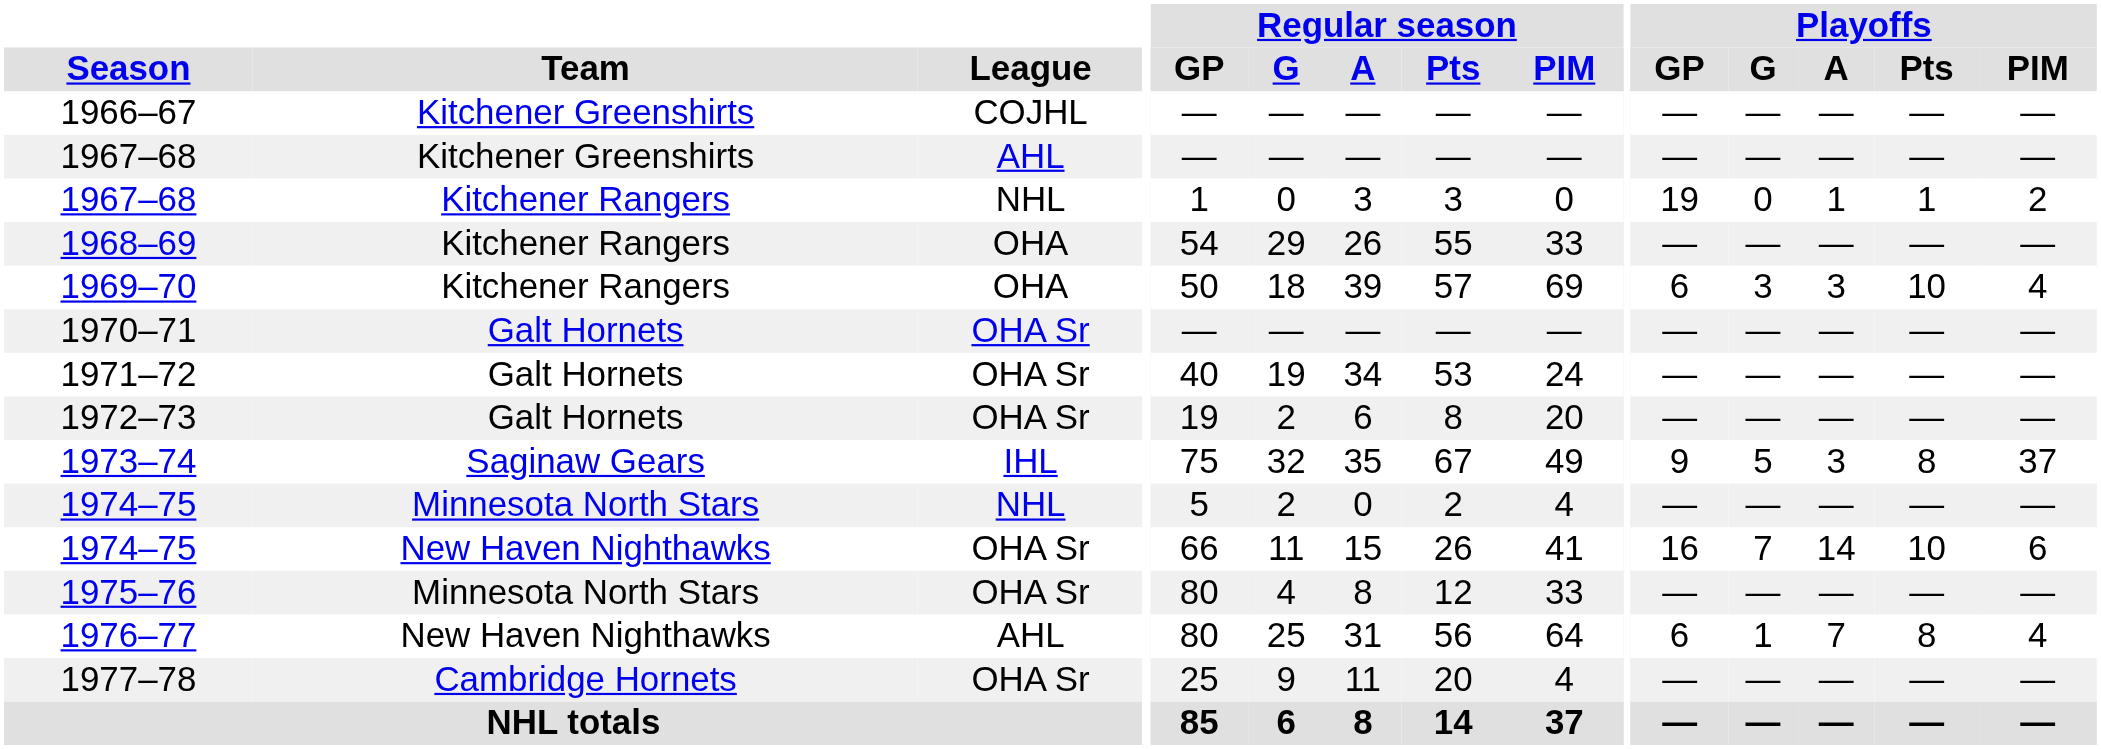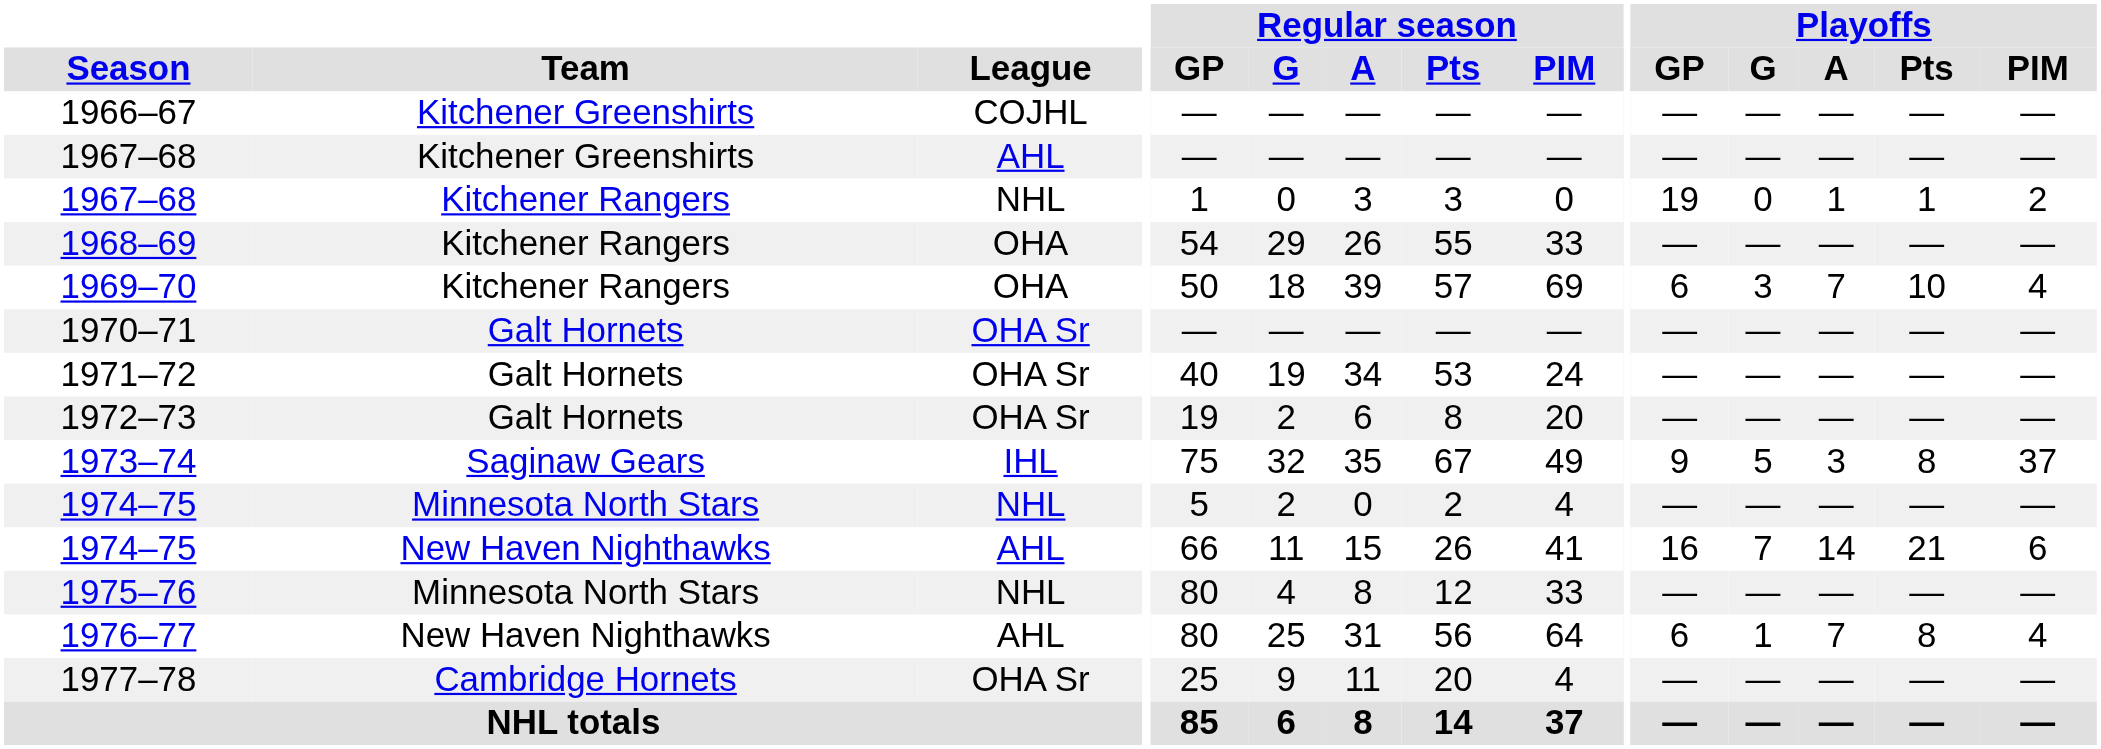 <table border="0" cellpadding="1" cellspacing="0" style="text-align:center; width:60em">
 <tr bgcolor="#e0e0e0">
 <th colspan="3" bgcolor="#ffffff"></th>
 <th rowspan="100" bgcolor="#ffffff"></th>
 <th colspan="5"><a href='#'>Regular season</a></th>
 <th rowspan="100" bgcolor="#ffffff"></th>
 <th colspan="5"><a href='#'>Playoffs</a></th>
 </tr>
 <tr bgcolor="#e0e0e0">
 <th><a href='#'>Season</a></th>
 <th>Team</th>
 <th>League</th>
 <th>GP</th>
 <th><a href='#'>G</a></th>
 <th><a href='#'>A</a></th>
 <th><a href='#'>Pts</a></th>
 <th><a href='#'>PIM</a></th>
 <th>GP</th>
 <th>G</th>
 <th>A</th>
 <th>Pts</th>
 <th>PIM</th>
 </tr>
 <tr>
 <td>1966–67</td>
 <td><a href='#'>Kitchener Greenshirts</a></td>
 <td>COJHL</td>
 <td>—</td>
 <td>—</td>
 <td>—</td>
 <td>—</td>
 <td>—</td>
 <td>—</td>
 <td>—</td>
 <td>—</td>
 <td>—</td>
 <td>—</td>
 </tr>
 <tr bgcolor="#f0f0f0">
 <td>1967–68</td>
 <td>Kitchener Greenshirts</td>
 <td><a href='#'>AHL</a></td>
 <td>—</td>
 <td>—</td>
 <td>—</td>
 <td>—</td>
 <td>—</td>
 <td>—</td>
 <td>—</td>
 <td>—</td>
 <td>—</td>
 <td>—</td>
 </tr>
 <tr>
 <td><a href='#'>1967–68</a></td>
 <td><a href='#'>Kitchener Rangers</a></td>
 <td>NHL</td>
 <td>1</td>
 <td>0</td>
 <td>3</td>
 <td>3</td>
 <td>0</td>
 <td>19</td>
 <td>0</td>
 <td>1</td>
 <td>1</td>
 <td>2</td>
 </tr>
 <tr bgcolor="#f0f0f0">
 <td><a href='#'>1968–69</a></td>
 <td>Kitchener Rangers</td>
 <td>OHA</td>
 <td>54</td>
 <td>29</td>
 <td>26</td>
 <td>55</td>
 <td>33</td>
 <td>—</td>
 <td>—</td>
 <td>—</td>
 <td>—</td>
 <td>—</td>
 </tr>
 <tr>
 <td><a href='#'>1969–70</a></td>
 <td>Kitchener Rangers</td>
 <td>OHA</td>
 <td>50</td>
 <td>18</td>
 <td>39</td>
 <td>57</td>
 <td>69</td>
 <td>6</td>
 <td>3</td>
-<td>3</td>
+<td>7</td>
 <td>10</td>
 <td>4</td>
 </tr>
 <tr bgcolor="#f0f0f0">
 <td>1970–71</td>
 <td><a href='#'>Galt Hornets</a></td>
 <td><a href='#'>OHA Sr</a></td>
 <td>—</td>
 <td>—</td>
 <td>—</td>
 <td>—</td>
 <td>—</td>
 <td>—</td>
 <td>—</td>
 <td>—</td>
 <td>—</td>
 <td>—</td>
 </tr>
 <tr>
 <td>1971–72</td>
 <td>Galt Hornets</td>
 <td>OHA Sr</td>
 <td>40</td>
 <td>19</td>
 <td>34</td>
 <td>53</td>
 <td>24</td>
 <td>—</td>
 <td>—</td>
 <td>—</td>
 <td>—</td>
 <td>—</td>
 </tr>
 <tr bgcolor="#f0f0f0">
 <td>1972–73</td>
 <td>Galt Hornets</td>
 <td>OHA Sr</td>
 <td>19</td>
 <td>2</td>
 <td>6</td>
 <td>8</td>
 <td>20</td>
 <td>—</td>
 <td>—</td>
 <td>—</td>
 <td>—</td>
 <td>—</td>
 </tr>
 <tr>
 <td><a href='#'>1973–74</a></td>
 <td><a href='#'>Saginaw Gears</a></td>
 <td><a href='#'>IHL</a></td>
 <td>75</td>
 <td>32</td>
 <td>35</td>
 <td>67</td>
 <td>49</td>
 <td>9</td>
 <td>5</td>
 <td>3</td>
 <td>8</td>
 <td>37</td>
 </tr>
 <tr bgcolor="#f0f0f0">
 <td><a href='#'>1974–75</a></td>
 <td><a href='#'>Minnesota North Stars</a></td>
 <td><a href='#'>NHL</a></td>
 <td>5</td>
 <td>2</td>
 <td>0</td>
 <td>2</td>
 <td>4</td>
 <td>—</td>
 <td>—</td>
 <td>—</td>
 <td>—</td>
 <td>—</td>
 </tr>
 <tr>
 <td><a href='#'>1974–75</a></td>
 <td><a href='#'>New Haven Nighthawks</a></td>
-<td>OHA Sr</td>
+<td><a href='#'>AHL</a></td>
 <td>66</td>
 <td>11</td>
 <td>15</td>
 <td>26</td>
 <td>41</td>
 <td>16</td>
 <td>7</td>
 <td>14</td>
-<td>10</td>
+<td>21</td>
 <td>6</td>
 </tr>
 <tr bgcolor="#f0f0f0">
 <td><a href='#'>1975–76</a></td>
 <td>Minnesota North Stars</td>
-<td>OHA Sr</td>
+<td>NHL</td>
 <td>80</td>
 <td>4</td>
 <td>8</td>
 <td>12</td>
 <td>33</td>
 <td>—</td>
 <td>—</td>
 <td>—</td>
 <td>—</td>
 <td>—</td>
 </tr>
 <tr>
 <td><a href='#'>1976–77</a></td>
 <td>New Haven Nighthawks</td>
 <td>AHL</td>
 <td>80</td>
 <td>25</td>
 <td>31</td>
 <td>56</td>
 <td>64</td>
 <td>6</td>
 <td>1</td>
 <td>7</td>
 <td>8</td>
 <td>4</td>
 </tr>
 <tr bgcolor="#f0f0f0">
 <td>1977–78</td>
 <td><a href='#'>Cambridge Hornets</a></td>
 <td>OHA Sr</td>
 <td>25</td>
 <td>9</td>
 <td>11</td>
 <td>20</td>
 <td>4</td>
 <td>—</td>
 <td>—</td>
 <td>—</td>
 <td>—</td>
 <td>—</td>
 </tr>
 <tr bgcolor="#e0e0e0">
 <th colspan="3">NHL totals</th>
 <th>85</th>
 <th>6</th>
 <th>8</th>
 <th>14</th>
 <th>37</th>
 <th>—</th>
 <th>—</th>
 <th>—</th>
 <th>—</th>
 <th>—</th>
 </tr>
 </table>
